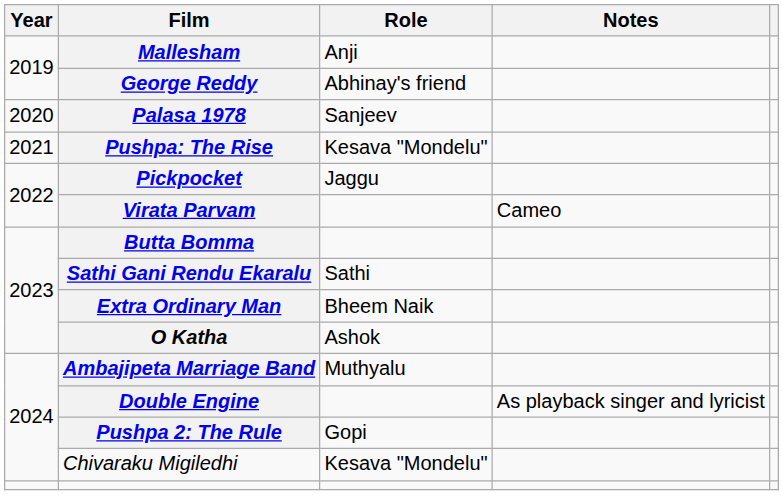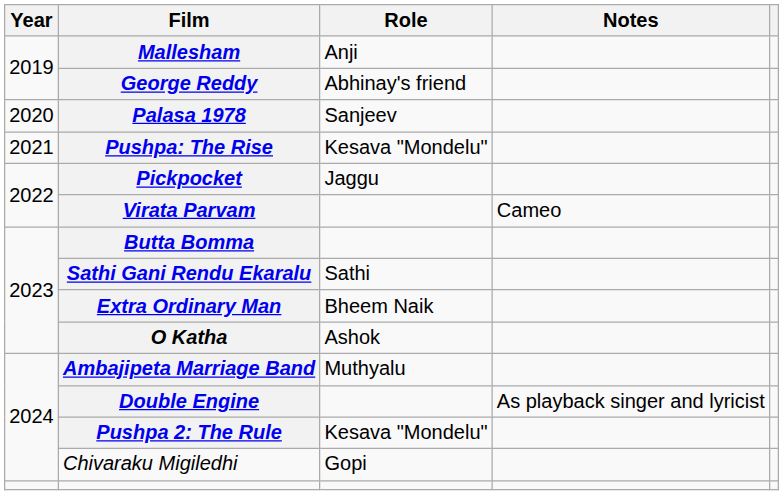 <table class="wikitable plainrowheaders sortable">
 <tr>
 <th>Year</th>
 <th>Film</th>
 <th>Role</th>
 <th>Notes</th>
 <th scope="col" class="unsortable"  ></th>
 </tr>
 <tr>
 <td rowspan="2">2019</td>
 <th scope="row"><em><a href='#'>Mallesham</a></em></th>
 <td>Anji</td>
 <td></td>
 <td></td>
 </tr>
 <tr>
 <th scope="row"><a href='#'><em>George Reddy</em></a></th>
 <td>Abhinay's friend</td>
 <td></td>
 <td></td>
 </tr>
 <tr>
 <td>2020</td>
 <th scope="row"><em><a href='#'>Palasa 1978</a></em></th>
 <td>Sanjeev</td>
 <td></td>
 <td></td>
 </tr>
 <tr>
 <td>2021</td>
 <th scope="row"><em><a href='#'>Pushpa: The Rise</a></em></th>
 <td>Kesava "Mondelu"</td>
 <td></td>
 <td></td>
 </tr>
 <tr>
 <td rowspan="2">2022</td>
 <th scope="row"><em><a href='#'>Pickpocket</a></em></th>
 <td>Jaggu</td>
 <td></td>
 <td></td>
 </tr>
 <tr>
 <th scope="row"><em><a href='#'>Virata Parvam</a></em></th>
 <td></td>
 <td>Cameo</td>
 <td></td>
 </tr>
 <tr>
 <td rowspan="4">2023</td>
 <th scope="row"><em><a href='#'>Butta Bomma</a></em></th>
 <td></td>
 <td></td>
 <td></td>
 </tr>
 <tr>
 <th scope="row"><em><a href='#'>Sathi Gani Rendu Ekaralu</a></em></th>
 <td>Sathi</td>
 <td></td>
 <td></td>
 </tr>
 <tr>
 <th scope="row"><em><a href='#'>Extra Ordinary Man</a></em></th>
 <td>Bheem Naik</td>
 <td></td>
 <td></td>
 </tr>
 <tr>
 <th scope="row"><em>O Katha</em></th>
 <td>Ashok</td>
 <td></td>
 <td></td>
 </tr>
 <tr>
 <td rowspan="4">2024</td>
 <th scope="row"><em><a href='#'>Ambajipeta Marriage Band</a></em></th>
 <td>Muthyalu</td>
 <td></td>
 <td></td>
 </tr>
 <tr>
 <th scope="row"><em><a href='#'>Double Engine</a></em></th>
 <td></td>
 <td>As playback singer and lyricist</td>
 <td></td>
 </tr>
 <tr>
 <th scope="row"><em><a href='#'>Pushpa 2: The Rule</a></em></th>
-<td>Gopi</td>
+<td>Kesava "Mondelu"</td>
 <td></td>
 <td></td>
 </tr>
 <tr>
 <td><em>Chivaraku Migiledhi</em></td>
-<td>Kesava "Mondelu"</td>
+<td>Gopi</td>
 <td></td>
 <td></td>
 </tr>
 <tr>
 <td></td>
 <td></td>
 <td></td>
 <td></td>
 <td></td>
 </tr>
 </table>
